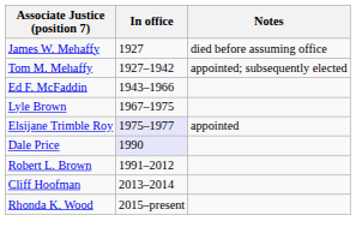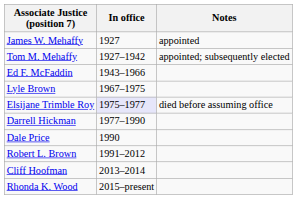 <table class="wikitable">
 <tr>
 <th>Associate Justice<br>(position 7)</th>
 <th>In office</th>
 <th>Notes</th>
 </tr>
 <tr>
 <td><a href='#'>James W. Mehaffy</a></td>
 <td>1927</td>
-<td>died before assuming office</td>
+<td>appointed</td>
 </tr>
 <tr>
 <td><a href='#'>Tom M. Mehaffy</a></td>
 <td>1927–1942</td>
 <td>appointed; subsequently elected</td>
 </tr>
 <tr>
 <td><a href='#'>Ed F. McFaddin</a></td>
 <td>1943–1966</td>
 <td> </td>
 </tr>
 <tr>
 <td><a href='#'>Lyle Brown</a></td>
 <td>1967–1975</td>
 <td> </td>
 </tr>
 <tr>
 <td><a href='#'>Elsijane Trimble Roy</a></td>
 <td style="background: lavender;">1975–1977</td>
-<td>appointed</td>
+<td>died before assuming office</td>
+</tr>
+<tr>
+<td><a href='#'>Darrell Hickman</a></td>
+<td>1977–1990</td>
+<td> </td>
 </tr>
 <tr>
 <td><a href='#'>Dale Price</a></td>
-<td style="background: lavender;">1990</td>
+<td>1990</td>
 <td> </td>
 </tr>
 <tr>
 <td><a href='#'>Robert L. Brown</a></td>
 <td>1991–2012</td>
 <td> </td>
 </tr>
 <tr>
 <td><a href='#'>Cliff Hoofman</a></td>
 <td>2013–2014</td>
 <td> </td>
 </tr>
 <tr>
 <td><a href='#'>Rhonda K. Wood</a></td>
 <td>2015–present</td>
 <td> </td>
 </tr>
 </table>
